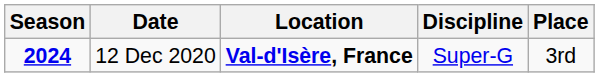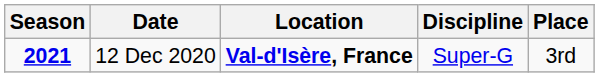 <table class="wikitable" style="text-align:center; font-size:95%;">
 <tr>
 <th>Season</th>
 <th>Date</th>
 <th>Location</th>
 <th>Discipline</th>
 <th>Place</th>
 </tr>
 <tr>
-<td><strong><a href='#'>2024</a></strong></td>
+<td><strong><a href='#'>2021</a></strong></td>
 <td align=right>12 Dec 2020</td>
 <td align=left><strong> <a href='#'>Val-d'Isère</a>, France</strong></td>
 <td><a href='#'>Super-G</a></td>
 <td>3rd</td>
 </tr>
 </table>
